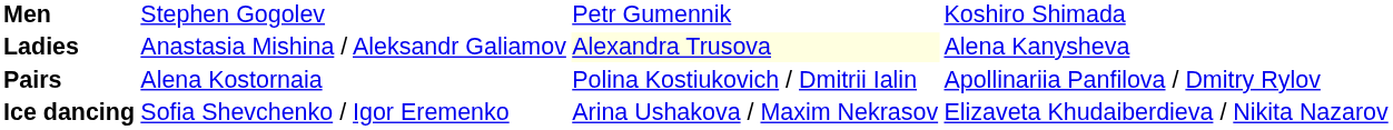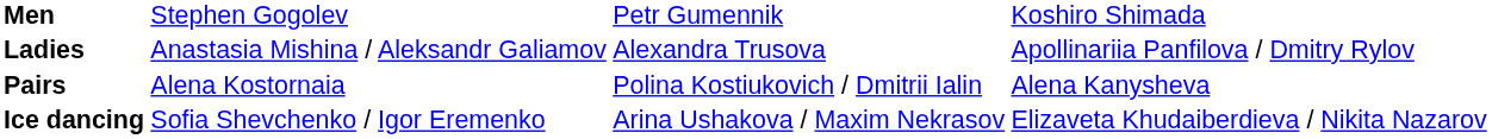 <table>
 <tr>
 <td><strong>Men</strong></td>
 <td> <a href='#'>Stephen Gogolev</a></td>
 <td> <a href='#'>Petr Gumennik</a></td>
 <td> <a href='#'>Koshiro Shimada</a></td>
 </tr>
 <tr>
 <td><strong>Ladies</strong></td>
 <td> <a href='#'>Anastasia Mishina</a> / <a href='#'>Aleksandr Galiamov</a></td>
-<td style="background: lightyellow;"> <a href='#'>Alexandra Trusova</a></td>
-<td> <a href='#'>Alena Kanysheva</a></td>
+<td> <a href='#'>Alexandra Trusova</a></td>
+<td> <a href='#'>Apollinariia Panfilova</a> / <a href='#'>Dmitry Rylov</a></td>
 </tr>
 <tr>
 <td><strong>Pairs</strong></td>
 <td> <a href='#'>Alena Kostornaia</a></td>
 <td> <a href='#'>Polina Kostiukovich</a> / <a href='#'>Dmitrii Ialin</a></td>
-<td> <a href='#'>Apollinariia Panfilova</a> / <a href='#'>Dmitry Rylov</a></td>
+<td> <a href='#'>Alena Kanysheva</a></td>
 </tr>
 <tr>
 <td><strong>Ice dancing</strong></td>
 <td> <a href='#'>Sofia Shevchenko</a> / <a href='#'>Igor Eremenko</a></td>
 <td> <a href='#'>Arina Ushakova</a> / <a href='#'>Maxim Nekrasov</a></td>
 <td> <a href='#'>Elizaveta Khudaiberdieva</a> / <a href='#'>Nikita Nazarov</a></td>
 </tr>
 </table>
